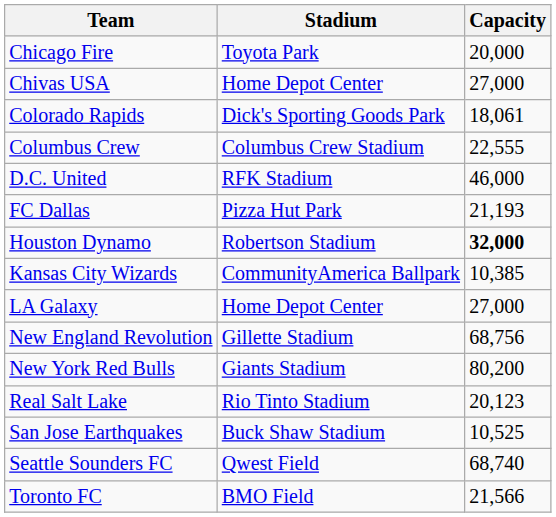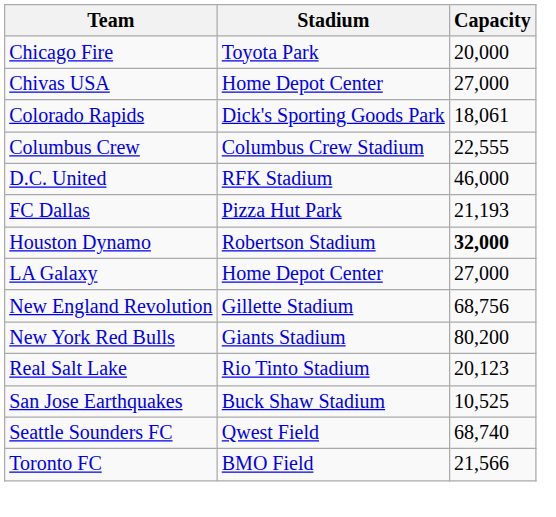 <table class="wikitable sortable" style="text-align:left">
 <tr>
 <th>Team</th>
 <th>Stadium</th>
 <th>Capacity</th>
 </tr>
 <tr>
 <td><a href='#'>Chicago Fire</a></td>
 <td><a href='#'>Toyota Park</a></td>
 <td>20,000</td>
 </tr>
 <tr>
 <td><a href='#'>Chivas USA</a></td>
 <td><a href='#'>Home Depot Center</a></td>
 <td>27,000</td>
 </tr>
 <tr>
 <td><a href='#'>Colorado Rapids</a></td>
 <td><a href='#'>Dick's Sporting Goods Park</a></td>
 <td>18,061</td>
 </tr>
 <tr>
 <td><a href='#'>Columbus Crew</a></td>
 <td><a href='#'>Columbus Crew Stadium</a></td>
 <td>22,555</td>
 </tr>
 <tr>
 <td><a href='#'>D.C. United</a></td>
 <td><a href='#'>RFK Stadium</a></td>
 <td>46,000</td>
 </tr>
 <tr>
 <td><a href='#'>FC Dallas</a></td>
 <td><a href='#'>Pizza Hut Park</a></td>
 <td>21,193</td>
 </tr>
 <tr>
 <td><a href='#'>Houston Dynamo</a></td>
 <td><a href='#'>Robertson Stadium</a></td>
 <td><strong>32,000</strong></td>
 </tr>
 <tr>
-<td><a href='#'>Kansas City Wizards</a></td>
-<td><a href='#'>CommunityAmerica Ballpark</a></td>
-<td>10,385</td>
-</tr>
-<tr>
 <td><a href='#'>LA Galaxy</a></td>
 <td><a href='#'>Home Depot Center</a></td>
 <td>27,000</td>
 </tr>
 <tr>
 <td><a href='#'>New England Revolution</a></td>
 <td><a href='#'>Gillette Stadium</a></td>
 <td>68,756</td>
 </tr>
 <tr>
 <td><a href='#'>New York Red Bulls</a></td>
 <td><a href='#'>Giants Stadium</a></td>
 <td>80,200</td>
 </tr>
 <tr>
 <td><a href='#'>Real Salt Lake</a></td>
 <td><a href='#'>Rio Tinto Stadium</a></td>
 <td>20,123</td>
 </tr>
 <tr>
 <td><a href='#'>San Jose Earthquakes</a></td>
 <td><a href='#'>Buck Shaw Stadium</a></td>
 <td>10,525</td>
 </tr>
 <tr>
 <td><a href='#'>Seattle Sounders FC</a></td>
 <td><a href='#'>Qwest Field</a></td>
 <td>68,740</td>
 </tr>
 <tr>
 <td><a href='#'>Toronto FC</a></td>
 <td><a href='#'>BMO Field</a></td>
 <td>21,566</td>
 </tr>
 </table>
